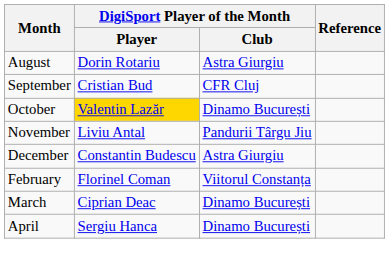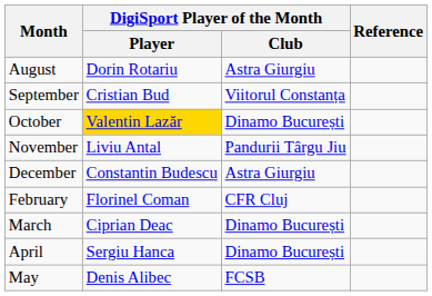 <table class="wikitable">
 <tr>
 <th rowspan="2">Month</th>
 <th colspan="2"><a href='#'>DigiSport</a> Player of the Month</th>
 <th rowspan="2">Reference</th>
 </tr>
 <tr>
 <th>Player</th>
 <th>Club</th>
 </tr>
 <tr>
 <td>August</td>
 <td><a href='#'>Dorin Rotariu</a></td>
 <td><a href='#'>Astra Giurgiu</a></td>
 <td align=center></td>
 </tr>
 <tr>
 <td>September</td>
 <td><a href='#'>Cristian Bud</a></td>
-<td><a href='#'>CFR Cluj</a></td>
+<td><a href='#'>Viitorul Constanța</a></td>
 <td align=center></td>
 </tr>
 <tr>
 <td>October</td>
 <td style="background: gold;"><a href='#'>Valentin Lazăr</a></td>
 <td><a href='#'>Dinamo București</a></td>
 <td align=center></td>
 </tr>
 <tr>
 <td>November</td>
 <td><a href='#'>Liviu Antal</a></td>
 <td><a href='#'>Pandurii Târgu Jiu</a></td>
 <td align=center></td>
 </tr>
 <tr>
 <td>December</td>
 <td><a href='#'>Constantin Budescu</a></td>
 <td><a href='#'>Astra Giurgiu</a></td>
 <td align=center></td>
 </tr>
 <tr>
 <td>February</td>
 <td><a href='#'>Florinel Coman</a></td>
-<td><a href='#'>Viitorul Constanța</a></td>
+<td><a href='#'>CFR Cluj</a></td>
 <td align=center></td>
 </tr>
 <tr>
 <td>March</td>
 <td><a href='#'>Ciprian Deac</a></td>
 <td><a href='#'>Dinamo București</a></td>
 <td align=center></td>
 </tr>
 <tr>
 <td>April</td>
 <td><a href='#'>Sergiu Hanca</a></td>
 <td><a href='#'>Dinamo București</a></td>
 <td align=center></td>
 </tr>
+<tr>
+<td>May</td>
+<td><a href='#'>Denis Alibec</a></td>
+<td><a href='#'>FCSB</a></td>
+<td align=center></td>
+</tr>
 </table>
